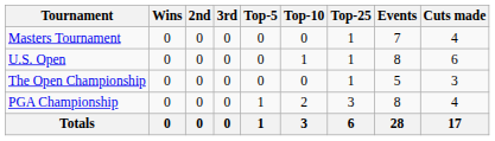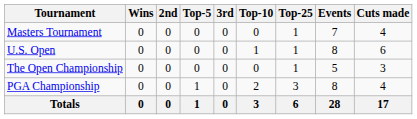 <table class=wikitable style=text-align:center>
 <tr>
 <th>Tournament</th>
 <th>Wins</th>
 <th>2nd</th>
+<th>Top-5</th>
 <th>3rd</th>
-<th>Top-5</th>
 <th>Top-10</th>
 <th>Top-25</th>
 <th>Events</th>
 <th>Cuts made</th>
 </tr>
 <tr>
 <td align=left><a href='#'>Masters Tournament</a></td>
 <td>0</td>
 <td>0</td>
 <td>0</td>
 <td>0</td>
 <td>0</td>
 <td>1</td>
 <td>7</td>
 <td>4</td>
 </tr>
 <tr>
 <td align=left><a href='#'>U.S. Open</a></td>
 <td>0</td>
 <td>0</td>
 <td>0</td>
 <td>0</td>
 <td>1</td>
 <td>1</td>
 <td>8</td>
 <td>6</td>
 </tr>
 <tr>
 <td align=left><a href='#'>The Open Championship</a></td>
 <td>0</td>
 <td>0</td>
 <td>0</td>
 <td>0</td>
 <td>0</td>
 <td>1</td>
 <td>5</td>
 <td>3</td>
 </tr>
 <tr>
 <td align=left><a href='#'>PGA Championship</a></td>
 <td>0</td>
 <td>0</td>
+<td>1</td>
 <td>0</td>
-<td>1</td>
 <td>2</td>
 <td>3</td>
 <td>8</td>
 <td>4</td>
 </tr>
 <tr>
 <th>Totals</th>
 <th>0</th>
 <th>0</th>
+<th>1</th>
 <th>0</th>
-<th>1</th>
 <th>3</th>
 <th>6</th>
 <th>28</th>
 <th>17</th>
 </tr>
 </table>
